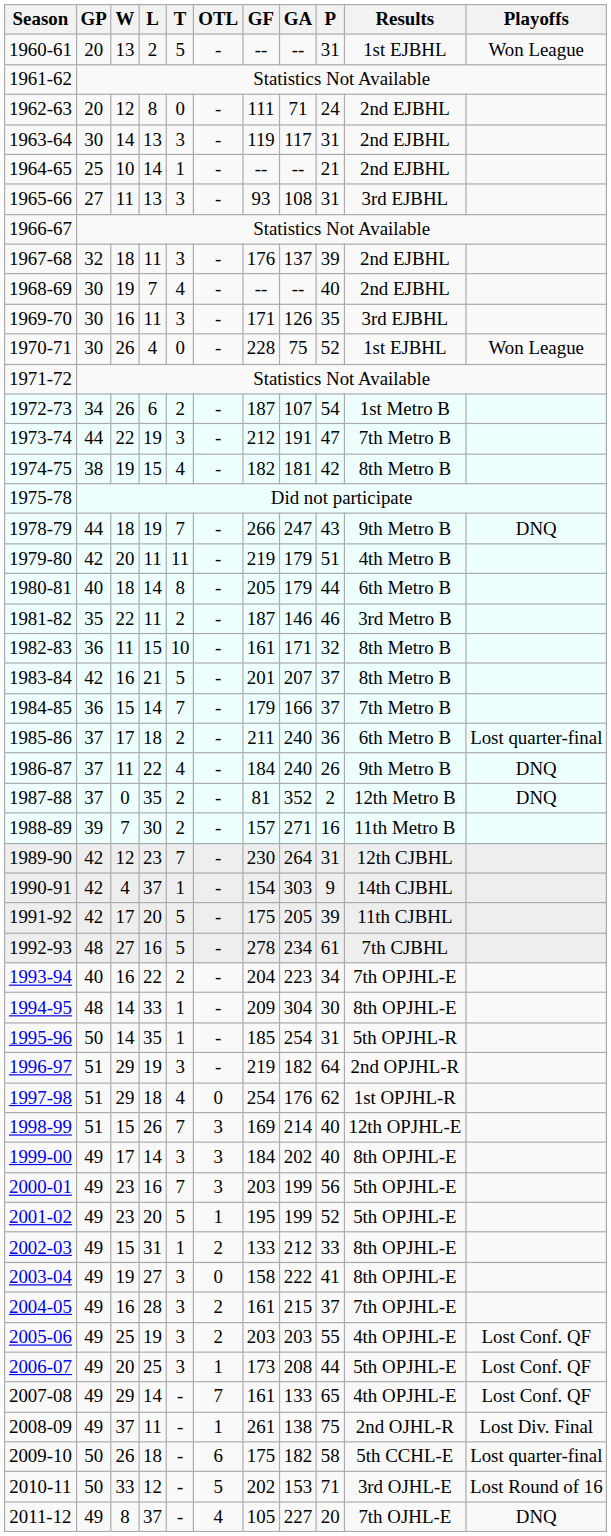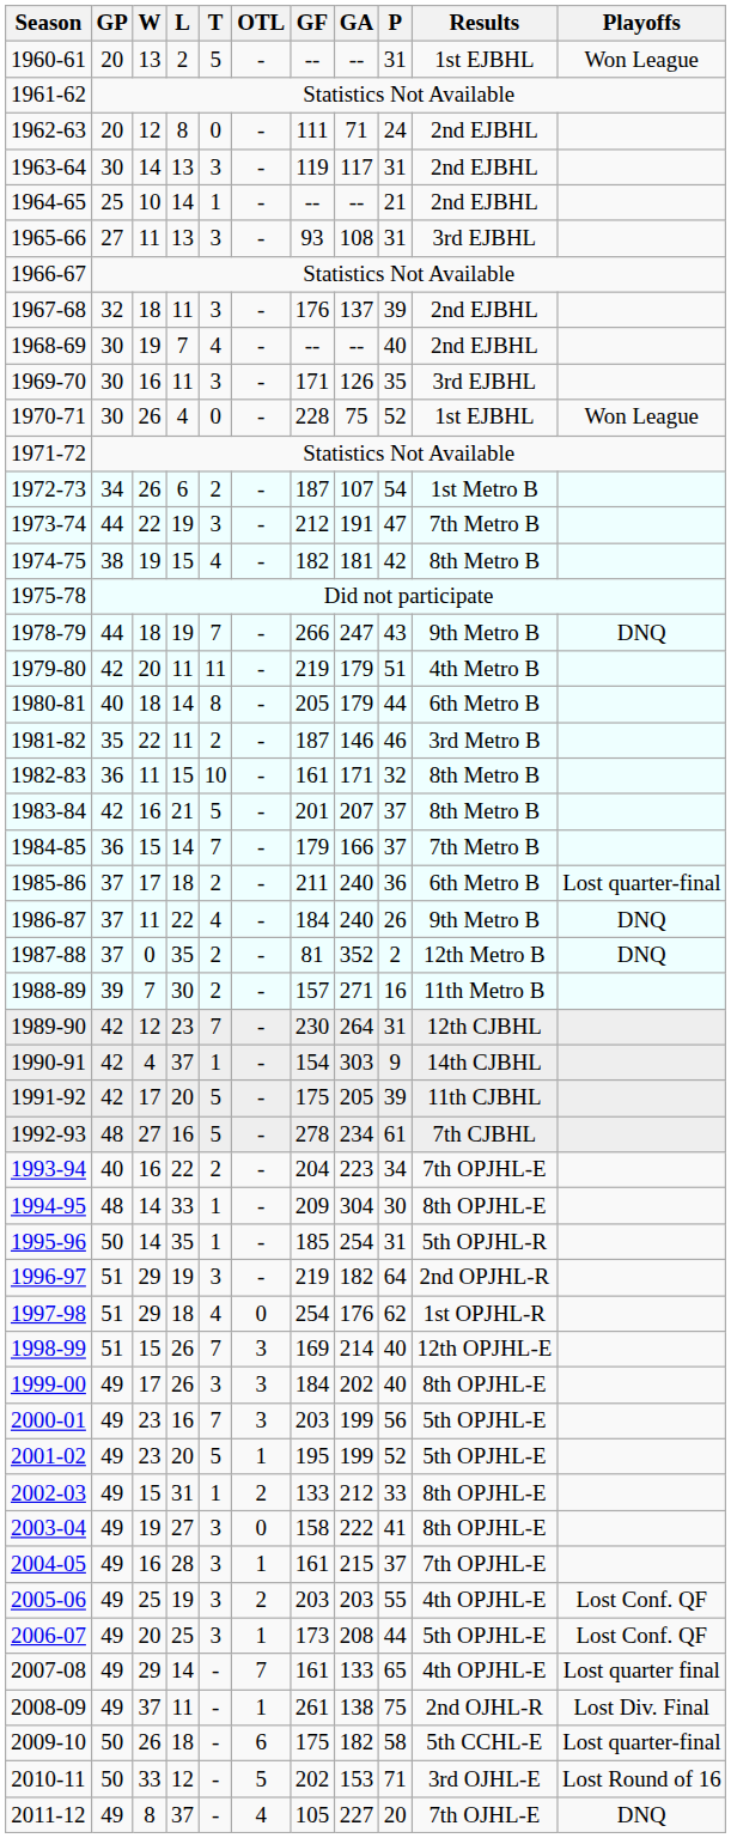 <table class="wikitable">
 <tr>
 <th>Season</th>
 <th>GP</th>
 <th>W</th>
 <th>L</th>
 <th>T</th>
 <th>OTL</th>
 <th>GF</th>
 <th>GA</th>
 <th>P</th>
 <th>Results</th>
 <th>Playoffs</th>
 </tr>
 <tr align="center">
 <td>1960-61</td>
 <td>20</td>
 <td>13</td>
 <td>2</td>
 <td>5</td>
 <td>-</td>
 <td>--</td>
 <td>--</td>
 <td>31</td>
 <td>1st EJBHL</td>
 <td>Won League</td>
 </tr>
 <tr align="center">
 <td>1961-62</td>
 <td colspan="11">Statistics Not Available</td>
 </tr>
 <tr align="center">
 <td>1962-63</td>
 <td>20</td>
 <td>12</td>
 <td>8</td>
 <td>0</td>
 <td>-</td>
 <td>111</td>
 <td>71</td>
 <td>24</td>
 <td>2nd EJBHL</td>
 <td></td>
 </tr>
 <tr align="center">
 <td>1963-64</td>
 <td>30</td>
 <td>14</td>
 <td>13</td>
 <td>3</td>
 <td>-</td>
 <td>119</td>
 <td>117</td>
 <td>31</td>
 <td>2nd EJBHL</td>
 <td></td>
 </tr>
 <tr align="center">
 <td>1964-65</td>
 <td>25</td>
 <td>10</td>
 <td>14</td>
 <td>1</td>
 <td>-</td>
 <td>--</td>
 <td>--</td>
 <td>21</td>
 <td>2nd EJBHL</td>
 <td></td>
 </tr>
 <tr align="center">
 <td>1965-66</td>
 <td>27</td>
 <td>11</td>
 <td>13</td>
 <td>3</td>
 <td>-</td>
 <td>93</td>
 <td>108</td>
 <td>31</td>
 <td>3rd EJBHL</td>
 <td></td>
 </tr>
 <tr align="center">
 <td>1966-67</td>
 <td colspan="11">Statistics Not Available</td>
 </tr>
 <tr align="center">
 <td>1967-68</td>
 <td>32</td>
 <td>18</td>
 <td>11</td>
 <td>3</td>
 <td>-</td>
 <td>176</td>
 <td>137</td>
 <td>39</td>
 <td>2nd EJBHL</td>
 <td></td>
 </tr>
 <tr align="center">
 <td>1968-69</td>
 <td>30</td>
 <td>19</td>
 <td>7</td>
 <td>4</td>
 <td>-</td>
 <td>--</td>
 <td>--</td>
 <td>40</td>
 <td>2nd EJBHL</td>
 <td></td>
 </tr>
 <tr align="center">
 <td>1969-70</td>
 <td>30</td>
 <td>16</td>
 <td>11</td>
 <td>3</td>
 <td>-</td>
 <td>171</td>
 <td>126</td>
 <td>35</td>
 <td>3rd EJBHL</td>
 <td></td>
 </tr>
 <tr align="center">
 <td>1970-71</td>
 <td>30</td>
 <td>26</td>
 <td>4</td>
 <td>0</td>
 <td>-</td>
 <td>228</td>
 <td>75</td>
 <td>52</td>
 <td>1st EJBHL</td>
 <td>Won League</td>
 </tr>
 <tr align="center">
 <td>1971-72</td>
 <td colspan="11">Statistics Not Available</td>
 </tr>
 <tr align="center" bgcolor="#eeffff">
 <td>1972-73</td>
 <td>34</td>
 <td>26</td>
 <td>6</td>
 <td>2</td>
 <td>-</td>
 <td>187</td>
 <td>107</td>
 <td>54</td>
 <td>1st Metro B</td>
 <td></td>
 </tr>
 <tr align="center"  bgcolor="#eeffff">
 <td>1973-74</td>
 <td>44</td>
 <td>22</td>
 <td>19</td>
 <td>3</td>
 <td>-</td>
 <td>212</td>
 <td>191</td>
 <td>47</td>
 <td>7th Metro B</td>
 <td></td>
 </tr>
 <tr align="center"  bgcolor="#eeffff">
 <td>1974-75</td>
 <td>38</td>
 <td>19</td>
 <td>15</td>
 <td>4</td>
 <td>-</td>
 <td>182</td>
 <td>181</td>
 <td>42</td>
 <td>8th Metro B</td>
 <td></td>
 </tr>
 <tr align="center"  bgcolor="#eeffff">
 <td>1975-78</td>
 <td colspan="11">Did not participate</td>
 </tr>
 <tr align="center" bgcolor="#eeffff">
 <td>1978-79</td>
 <td>44</td>
 <td>18</td>
 <td>19</td>
 <td>7</td>
 <td>-</td>
 <td>266</td>
 <td>247</td>
 <td>43</td>
 <td>9th Metro B</td>
 <td>DNQ</td>
 </tr>
 <tr align="center" bgcolor="#eeffff">
 <td>1979-80</td>
 <td>42</td>
 <td>20</td>
 <td>11</td>
 <td>11</td>
 <td>-</td>
 <td>219</td>
 <td>179</td>
 <td>51</td>
 <td>4th Metro B</td>
 <td></td>
 </tr>
 <tr align="center" bgcolor="#eeffff">
 <td>1980-81</td>
 <td>40</td>
 <td>18</td>
 <td>14</td>
 <td>8</td>
 <td>-</td>
 <td>205</td>
 <td>179</td>
 <td>44</td>
 <td>6th Metro B</td>
 <td></td>
 </tr>
 <tr align="center" bgcolor="#eeffff">
 <td>1981-82</td>
 <td>35</td>
 <td>22</td>
 <td>11</td>
 <td>2</td>
 <td>-</td>
 <td>187</td>
 <td>146</td>
 <td>46</td>
 <td>3rd Metro B</td>
 <td></td>
 </tr>
 <tr align="center" bgcolor="#eeffff">
 <td>1982-83</td>
 <td>36</td>
 <td>11</td>
 <td>15</td>
 <td>10</td>
 <td>-</td>
 <td>161</td>
 <td>171</td>
 <td>32</td>
 <td>8th Metro B</td>
 <td></td>
 </tr>
 <tr align="center" bgcolor="#eeffff">
 <td>1983-84</td>
 <td>42</td>
 <td>16</td>
 <td>21</td>
 <td>5</td>
 <td>-</td>
 <td>201</td>
 <td>207</td>
 <td>37</td>
 <td>8th Metro B</td>
 <td></td>
 </tr>
 <tr align="center" bgcolor="#eeffff">
 <td>1984-85</td>
 <td>36</td>
 <td>15</td>
 <td>14</td>
 <td>7</td>
 <td>-</td>
 <td>179</td>
 <td>166</td>
 <td>37</td>
 <td>7th Metro B</td>
 <td></td>
 </tr>
 <tr align="center" bgcolor="#eeffff">
 <td>1985-86</td>
 <td>37</td>
 <td>17</td>
 <td>18</td>
 <td>2</td>
 <td>-</td>
 <td>211</td>
 <td>240</td>
 <td>36</td>
 <td>6th Metro B</td>
 <td>Lost quarter-final</td>
 </tr>
 <tr align="center" bgcolor="#eeffff">
 <td>1986-87</td>
 <td>37</td>
 <td>11</td>
 <td>22</td>
 <td>4</td>
 <td>-</td>
 <td>184</td>
 <td>240</td>
 <td>26</td>
 <td>9th Metro B</td>
 <td>DNQ</td>
 </tr>
 <tr align="center" bgcolor="#eeffff">
 <td>1987-88</td>
 <td>37</td>
 <td>0</td>
 <td>35</td>
 <td>2</td>
 <td>-</td>
 <td>81</td>
 <td>352</td>
 <td>2</td>
 <td>12th Metro B</td>
 <td>DNQ</td>
 </tr>
 <tr align="center" bgcolor="#eeffff">
 <td>1988-89</td>
 <td>39</td>
 <td>7</td>
 <td>30</td>
 <td>2</td>
 <td>-</td>
 <td>157</td>
 <td>271</td>
 <td>16</td>
 <td>11th Metro B</td>
 <td></td>
 </tr>
 <tr align="center" bgcolor="#eeeeee">
 <td>1989-90</td>
 <td>42</td>
 <td>12</td>
 <td>23</td>
 <td>7</td>
 <td>-</td>
 <td>230</td>
 <td>264</td>
 <td>31</td>
 <td>12th CJBHL</td>
 <td></td>
 </tr>
 <tr align="center" bgcolor="#eeeeee">
 <td>1990-91</td>
 <td>42</td>
 <td>4</td>
 <td>37</td>
 <td>1</td>
 <td>-</td>
 <td>154</td>
 <td>303</td>
 <td>9</td>
 <td>14th CJBHL</td>
 <td></td>
 </tr>
 <tr align="center" bgcolor="#eeeeee">
 <td>1991-92</td>
 <td>42</td>
 <td>17</td>
 <td>20</td>
 <td>5</td>
 <td>-</td>
 <td>175</td>
 <td>205</td>
 <td>39</td>
 <td>11th CJBHL</td>
 <td></td>
 </tr>
 <tr align="center" bgcolor="#eeeeee">
 <td>1992-93</td>
 <td>48</td>
 <td>27</td>
 <td>16</td>
 <td>5</td>
 <td>-</td>
 <td>278</td>
 <td>234</td>
 <td>61</td>
 <td>7th CJBHL</td>
 <td></td>
 </tr>
 <tr align="center">
 <td><a href='#'>1993-94</a></td>
 <td>40</td>
 <td>16</td>
 <td>22</td>
 <td>2</td>
 <td>-</td>
 <td>204</td>
 <td>223</td>
 <td>34</td>
 <td>7th OPJHL-E</td>
 <td></td>
 </tr>
 <tr align="center">
 <td><a href='#'>1994-95</a></td>
 <td>48</td>
 <td>14</td>
 <td>33</td>
 <td>1</td>
 <td>-</td>
 <td>209</td>
 <td>304</td>
 <td>30</td>
 <td>8th OPJHL-E</td>
 <td></td>
 </tr>
 <tr align="center">
 <td><a href='#'>1995-96</a></td>
 <td>50</td>
 <td>14</td>
 <td>35</td>
 <td>1</td>
 <td>-</td>
 <td>185</td>
 <td>254</td>
 <td>31</td>
 <td>5th OPJHL-R</td>
 <td></td>
 </tr>
 <tr align="center">
 <td><a href='#'>1996-97</a></td>
 <td>51</td>
 <td>29</td>
 <td>19</td>
 <td>3</td>
 <td>-</td>
 <td>219</td>
 <td>182</td>
 <td>64</td>
 <td>2nd OPJHL-R</td>
 <td></td>
 </tr>
 <tr align="center">
 <td><a href='#'>1997-98</a></td>
 <td>51</td>
 <td>29</td>
 <td>18</td>
 <td>4</td>
 <td>0</td>
 <td>254</td>
 <td>176</td>
 <td>62</td>
 <td>1st OPJHL-R</td>
 <td></td>
 </tr>
 <tr align="center">
 <td><a href='#'>1998-99</a></td>
 <td>51</td>
 <td>15</td>
 <td>26</td>
 <td>7</td>
 <td>3</td>
 <td>169</td>
 <td>214</td>
 <td>40</td>
 <td>12th OPJHL-E</td>
 <td></td>
 </tr>
 <tr align="center">
 <td><a href='#'>1999-00</a></td>
 <td>49</td>
 <td>17</td>
-<td>14</td>
+<td>26</td>
 <td>3</td>
 <td>3</td>
 <td>184</td>
 <td>202</td>
 <td>40</td>
 <td>8th OPJHL-E</td>
 <td></td>
 </tr>
 <tr align="center">
 <td><a href='#'>2000-01</a></td>
 <td>49</td>
 <td>23</td>
 <td>16</td>
 <td>7</td>
 <td>3</td>
 <td>203</td>
 <td>199</td>
 <td>56</td>
 <td>5th OPJHL-E</td>
 <td></td>
 </tr>
 <tr align="center">
 <td><a href='#'>2001-02</a></td>
 <td>49</td>
 <td>23</td>
 <td>20</td>
 <td>5</td>
 <td>1</td>
 <td>195</td>
 <td>199</td>
 <td>52</td>
 <td>5th OPJHL-E</td>
 <td></td>
 </tr>
 <tr align="center">
 <td><a href='#'>2002-03</a></td>
 <td>49</td>
 <td>15</td>
 <td>31</td>
 <td>1</td>
 <td>2</td>
 <td>133</td>
 <td>212</td>
 <td>33</td>
 <td>8th OPJHL-E</td>
 <td></td>
 </tr>
 <tr align="center">
 <td><a href='#'>2003-04</a></td>
 <td>49</td>
 <td>19</td>
 <td>27</td>
 <td>3</td>
 <td>0</td>
 <td>158</td>
 <td>222</td>
 <td>41</td>
 <td>8th OPJHL-E</td>
 <td></td>
 </tr>
 <tr align="center">
 <td><a href='#'>2004-05</a></td>
 <td>49</td>
 <td>16</td>
 <td>28</td>
 <td>3</td>
-<td>2</td>
+<td>1</td>
 <td>161</td>
 <td>215</td>
 <td>37</td>
 <td>7th OPJHL-E</td>
 <td></td>
 </tr>
 <tr align="center">
 <td><a href='#'>2005-06</a></td>
 <td>49</td>
 <td>25</td>
 <td>19</td>
 <td>3</td>
 <td>2</td>
 <td>203</td>
 <td>203</td>
 <td>55</td>
 <td>4th OPJHL-E</td>
 <td>Lost Conf. QF</td>
 </tr>
 <tr align="center">
 <td><a href='#'>2006-07</a></td>
 <td>49</td>
 <td>20</td>
 <td>25</td>
 <td>3</td>
 <td>1</td>
 <td>173</td>
 <td>208</td>
 <td>44</td>
 <td>5th OPJHL-E</td>
 <td>Lost Conf. QF</td>
 </tr>
 <tr align="center">
 <td>2007-08</td>
 <td>49</td>
 <td>29</td>
 <td>14</td>
 <td>-</td>
 <td>7</td>
 <td>161</td>
 <td>133</td>
 <td>65</td>
 <td>4th OPJHL-E</td>
-<td>Lost Conf. QF</td>
+<td>Lost quarter final</td>
 </tr>
 <tr align="center">
 <td>2008-09</td>
 <td>49</td>
 <td>37</td>
 <td>11</td>
 <td>-</td>
 <td>1</td>
 <td>261</td>
 <td>138</td>
 <td>75</td>
 <td>2nd OJHL-R</td>
 <td>Lost Div. Final</td>
 </tr>
 <tr align="center">
 <td>2009-10</td>
 <td>50</td>
 <td>26</td>
 <td>18</td>
 <td>-</td>
 <td>6</td>
 <td>175</td>
 <td>182</td>
 <td>58</td>
 <td>5th CCHL-E</td>
 <td>Lost quarter-final</td>
 </tr>
 <tr align="center">
 <td>2010-11</td>
 <td>50</td>
 <td>33</td>
 <td>12</td>
 <td>-</td>
 <td>5</td>
 <td>202</td>
 <td>153</td>
 <td>71</td>
 <td>3rd OJHL-E</td>
 <td>Lost Round of 16</td>
 </tr>
 <tr align="center">
 <td>2011-12</td>
 <td>49</td>
 <td>8</td>
 <td>37</td>
 <td>-</td>
 <td>4</td>
 <td>105</td>
 <td>227</td>
 <td>20</td>
 <td>7th OJHL-E</td>
 <td>DNQ</td>
 </tr>
 </table>
